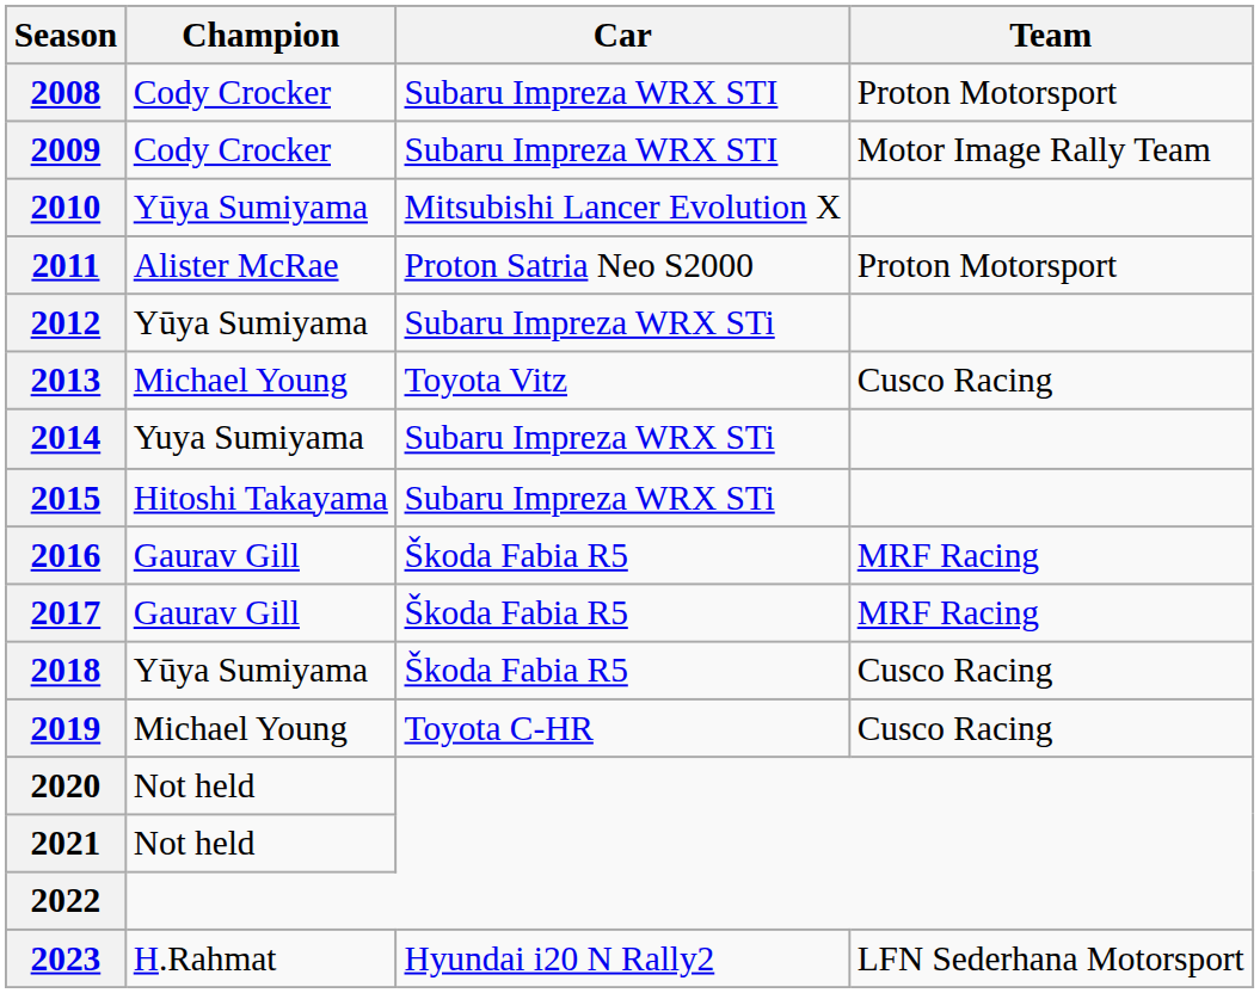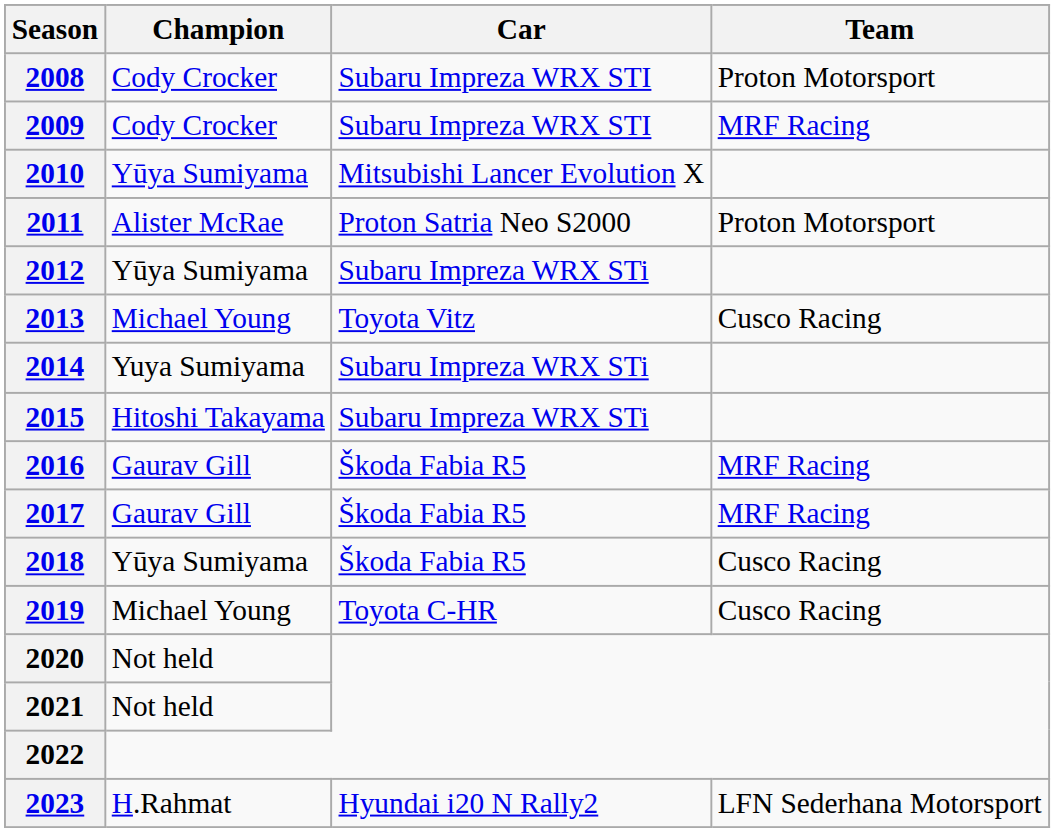 <table class="wikitable" style="font-size: 95%;">
 <tr>
 <th>Season</th>
 <th>Champion</th>
 <th>Car</th>
 <th>Team</th>
 </tr>
 <tr>
 <th><a href='#'>2008</a></th>
 <td> <a href='#'>Cody Crocker</a></td>
 <td><a href='#'>Subaru Impreza WRX STI</a></td>
 <td>Proton Motorsport</td>
 </tr>
 <tr>
 <th><a href='#'>2009</a></th>
 <td> <a href='#'>Cody Crocker</a></td>
 <td><a href='#'>Subaru Impreza WRX STI</a></td>
-<td>Motor Image Rally Team</td>
+<td><a href='#'>MRF Racing</a></td>
 </tr>
 <tr>
 <th><a href='#'>2010</a></th>
 <td> <a href='#'>Yūya Sumiyama</a></td>
 <td><a href='#'>Mitsubishi Lancer Evolution</a> X</td>
 <td></td>
 </tr>
 <tr>
 <th><a href='#'>2011</a></th>
 <td> <a href='#'>Alister McRae</a></td>
 <td><a href='#'>Proton Satria</a> Neo S2000</td>
 <td>Proton Motorsport</td>
 </tr>
 <tr>
 <th><a href='#'>2012</a></th>
 <td> Yūya Sumiyama</td>
 <td><a href='#'>Subaru Impreza WRX STi</a></td>
 <td></td>
 </tr>
 <tr>
 <th><a href='#'>2013</a></th>
 <td> <a href='#'>Michael Young</a></td>
 <td><a href='#'>Toyota Vitz</a></td>
 <td>Cusco Racing</td>
 </tr>
 <tr>
 <th><a href='#'>2014</a></th>
 <td> Yuya Sumiyama</td>
 <td><a href='#'>Subaru Impreza WRX STi</a></td>
 <td></td>
 </tr>
 <tr>
 <th><a href='#'>2015</a></th>
 <td> <a href='#'>Hitoshi Takayama</a></td>
 <td><a href='#'>Subaru Impreza WRX STi</a></td>
 <td></td>
 </tr>
 <tr>
 <th><a href='#'>2016</a></th>
 <td> <a href='#'>Gaurav Gill</a></td>
 <td><a href='#'>Škoda Fabia R5</a></td>
 <td><a href='#'>MRF Racing</a></td>
 </tr>
 <tr>
 <th><a href='#'>2017</a></th>
 <td> <a href='#'>Gaurav Gill</a></td>
 <td><a href='#'>Škoda Fabia R5</a></td>
 <td><a href='#'>MRF Racing</a></td>
 </tr>
 <tr>
 <th><a href='#'>2018</a></th>
 <td> Yūya Sumiyama</td>
 <td><a href='#'>Škoda Fabia R5</a></td>
 <td>Cusco Racing</td>
 </tr>
 <tr>
 <th><a href='#'>2019</a></th>
 <td> Michael Young</td>
 <td><a href='#'>Toyota C-HR</a></td>
 <td>Cusco Racing</td>
 </tr>
 <tr>
 <th>2020</th>
 <td>Not held</td>
 </tr>
 <tr>
 <th>2021</th>
 <td>Not held</td>
 </tr>
 <tr>
 <th>2022</th>
 </tr>
 <tr>
 <th><a href='#'>2023</a></th>
 <td> <a href='#'>H</a>.Rahmat</td>
 <td><a href='#'>Hyundai i20 N Rally2</a></td>
 <td>LFN Sederhana Motorsport</td>
 </tr>
 </table>
